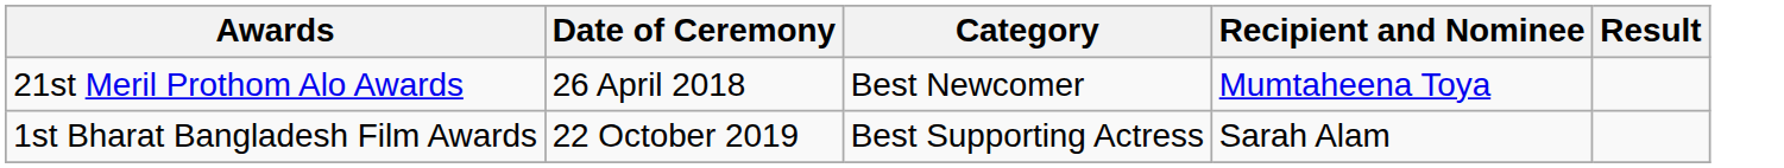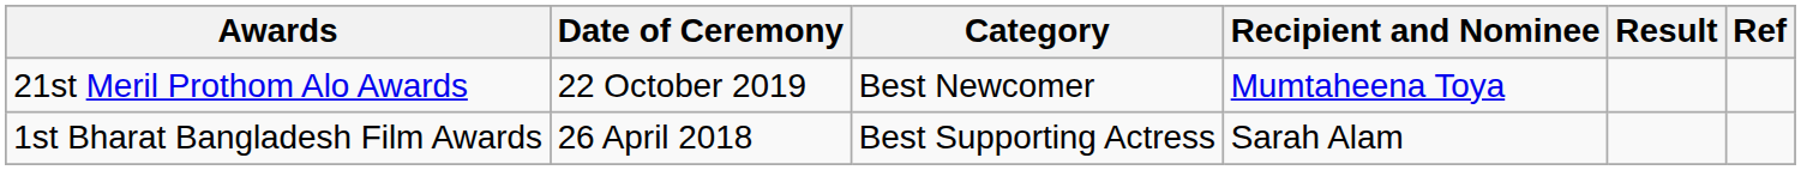 <table class="wikitable sortable">
 <tr>
 <th>Awards</th>
 <th>Date of Ceremony</th>
 <th>Category</th>
 <th>Recipient and Nominee</th>
 <th>Result</th>
+<th>Ref</th>
 </tr>
 <tr>
 <td>21st <a href='#'>Meril Prothom Alo Awards</a></td>
-<td>26 April 2018</td>
+<td>22 October 2019</td>
 <td>Best Newcomer</td>
 <td><a href='#'>Mumtaheena Toya</a></td>
+<td></td>
 <td></td>
 </tr>
 <tr>
 <td>1st Bharat Bangladesh Film Awards</td>
-<td>22 October 2019</td>
+<td>26 April 2018</td>
 <td>Best Supporting Actress</td>
 <td>Sarah Alam</td>
 <td></td>
+<td></td>
 </tr>
 </table>
